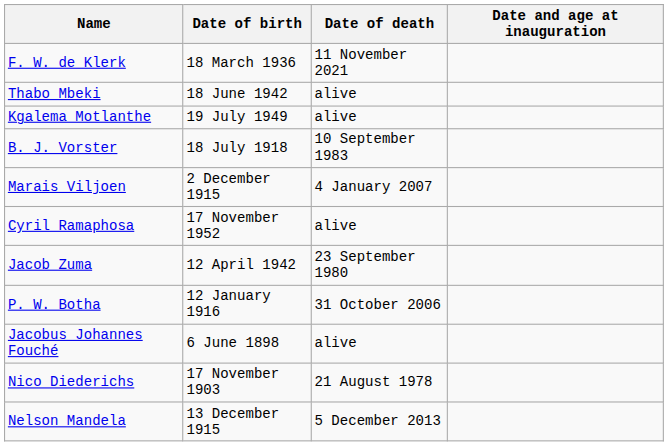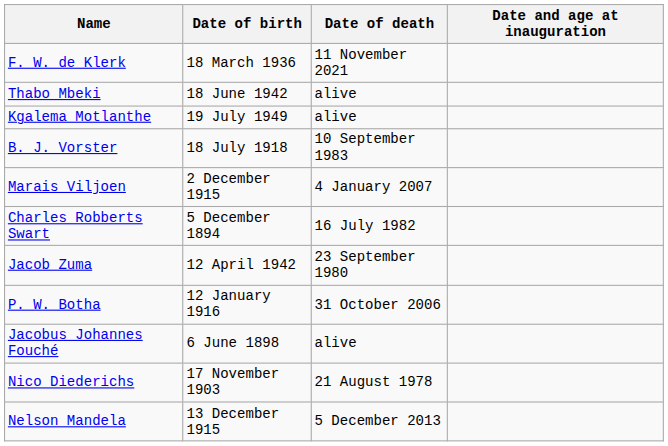 <table class="wikitable">
 <tr>
 <th>Name</th>
 <th>Date of birth</th>
 <th>Date of death</th>
 <th>Date and age at inauguration</th>
 </tr>
 <tr>
 <td><a href='#'>F. W. de Klerk</a></td>
 <td>18 March 1936</td>
 <td>11 November 2021</td>
 <td></td>
 </tr>
 <tr>
 <td><a href='#'>Thabo Mbeki</a></td>
 <td>18 June 1942</td>
 <td>alive</td>
 <td></td>
 </tr>
 <tr>
 <td><a href='#'>Kgalema Motlanthe</a></td>
 <td>19 July 1949</td>
 <td>alive</td>
 <td></td>
 </tr>
 <tr>
 <td><a href='#'>B. J. Vorster</a></td>
 <td>18 July 1918</td>
 <td>10 September 1983</td>
 <td></td>
 </tr>
 <tr>
 <td><a href='#'>Marais Viljoen</a></td>
 <td>2 December 1915</td>
 <td>4 January 2007</td>
 <td></td>
 </tr>
 <tr>
-<td><a href='#'>Cyril Ramaphosa</a></td>
-<td>17 November 1952</td>
-<td>alive</td>
+<td><a href='#'>Charles Robberts Swart</a></td>
+<td>5 December 1894</td>
+<td>16 July 1982</td>
 <td></td>
 </tr>
 <tr>
 <td><a href='#'>Jacob Zuma</a></td>
 <td>12 April 1942</td>
 <td>23 September 1980</td>
 <td></td>
 </tr>
 <tr>
 <td><a href='#'>P. W. Botha</a></td>
 <td>12 January 1916</td>
 <td>31 October 2006</td>
 <td></td>
 </tr>
 <tr>
 <td><a href='#'>Jacobus Johannes Fouché</a></td>
 <td>6 June 1898</td>
 <td>alive</td>
 <td></td>
 </tr>
 <tr>
 <td><a href='#'>Nico Diederichs</a></td>
 <td>17 November 1903</td>
 <td>21 August 1978</td>
 <td></td>
 </tr>
 <tr>
 <td><a href='#'>Nelson Mandela</a></td>
 <td>13 December 1915</td>
 <td>5 December 2013</td>
 <td></td>
 </tr>
 </table>
